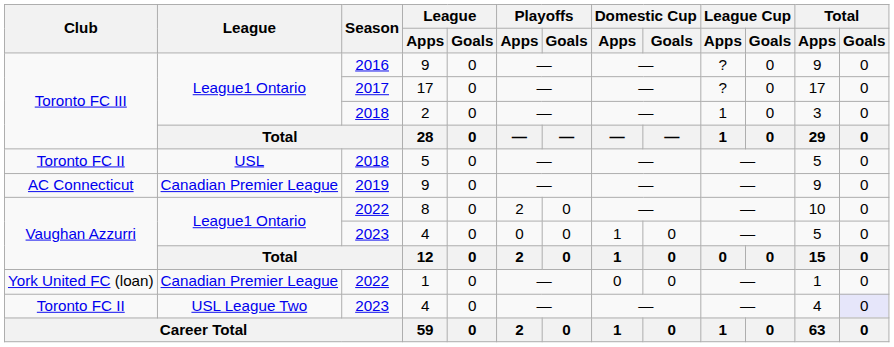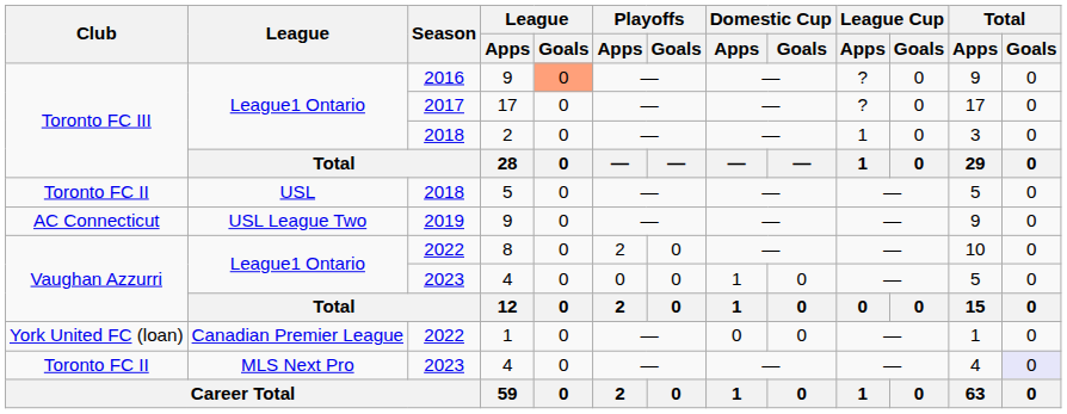 <table class="wikitable" style="text-align: center;">
 <tr>
 <th rowspan="2">Club</th>
 <th rowspan="2">League</th>
 <th rowspan="2">Season</th>
 <th colspan="2">League</th>
 <th colspan="2">Playoffs</th>
 <th colspan="2">Domestic Cup</th>
 <th colspan="2">League Cup</th>
 <th colspan="2">Total</th>
 </tr>
 <tr>
 <th>Apps</th>
 <th>Goals</th>
 <th>Apps</th>
 <th>Goals</th>
 <th>Apps</th>
 <th>Goals</th>
 <th>Apps</th>
 <th>Goals</th>
 <th>Apps</th>
 <th>Goals</th>
 </tr>
 <tr>
 <td rowspan="4"><a href='#'>Toronto FC III</a></td>
 <td rowspan="3"><a href='#'>League1 Ontario</a></td>
 <td><a href='#'>2016</a></td>
 <td>9</td>
-<td>0</td>
+<td style="background: lightsalmon;">0</td>
 <td colspan=2>—</td>
 <td colspan=2>—</td>
 <td>?</td>
 <td>0</td>
 <td>9</td>
 <td>0</td>
 </tr>
 <tr>
 <td><a href='#'>2017</a></td>
 <td>17</td>
 <td>0</td>
 <td colspan=2>—</td>
 <td colspan=2>—</td>
 <td>?</td>
 <td>0</td>
 <td>17</td>
 <td>0</td>
 </tr>
 <tr>
 <td><a href='#'>2018</a></td>
 <td>2</td>
 <td>0</td>
 <td colspan=2>—</td>
 <td colspan=2>—</td>
 <td>1</td>
 <td>0</td>
 <td>3</td>
 <td>0</td>
 </tr>
 <tr>
 <th colspan="2">Total</th>
 <th>28</th>
 <th>0</th>
 <th>—</th>
 <th>—</th>
 <th>—</th>
 <th>—</th>
 <th>1</th>
 <th>0</th>
 <th>29</th>
 <th>0</th>
 </tr>
 <tr>
 <td><a href='#'>Toronto FC II</a></td>
 <td><a href='#'>USL</a></td>
 <td><a href='#'>2018</a></td>
 <td>5</td>
 <td>0</td>
 <td colspan=2>—</td>
 <td colspan=2>—</td>
 <td colspan=2>—</td>
 <td>5</td>
 <td>0</td>
 </tr>
 <tr>
 <td><a href='#'>AC Connecticut</a></td>
-<td><a href='#'>Canadian Premier League</a></td>
+<td><a href='#'>USL League Two</a></td>
 <td><a href='#'>2019</a></td>
 <td>9</td>
 <td>0</td>
 <td colspan=2>—</td>
 <td colspan=2>—</td>
 <td colspan=2>—</td>
 <td>9</td>
 <td>0</td>
 </tr>
 <tr>
 <td rowspan=3><a href='#'>Vaughan Azzurri</a></td>
 <td rowspan=2><a href='#'>League1 Ontario</a></td>
 <td><a href='#'>2022</a></td>
 <td>8</td>
 <td>0</td>
 <td>2</td>
 <td>0</td>
 <td colspan=2>—</td>
 <td colspan=2>—</td>
 <td>10</td>
 <td>0</td>
 </tr>
 <tr>
 <td><a href='#'>2023</a></td>
 <td>4</td>
 <td>0</td>
 <td>0</td>
 <td>0</td>
 <td>1</td>
 <td>0</td>
 <td colspan=2>—</td>
 <td>5</td>
 <td>0</td>
 </tr>
 <tr>
 <th colspan="2">Total</th>
 <th>12</th>
 <th>0</th>
 <th>2</th>
 <th>0</th>
 <th>1</th>
 <th>0</th>
 <th>0</th>
 <th>0</th>
 <th>15</th>
 <th>0</th>
 </tr>
 <tr>
 <td><a href='#'>York United FC</a> (loan)</td>
 <td><a href='#'>Canadian Premier League</a></td>
 <td><a href='#'>2022</a></td>
 <td>1</td>
 <td>0</td>
 <td colspan=2>—</td>
 <td>0</td>
 <td>0</td>
 <td colspan=2>—</td>
 <td>1</td>
 <td>0</td>
 </tr>
 <tr>
 <td><a href='#'>Toronto FC II</a></td>
-<td><a href='#'>USL League Two</a></td>
+<td><a href='#'>MLS Next Pro</a></td>
 <td><a href='#'>2023</a></td>
 <td>4</td>
 <td>0</td>
 <td colspan=2>—</td>
 <td colspan=2>—</td>
 <td colspan=2>—</td>
 <td>4</td>
 <td style="background: lavender;">0</td>
 </tr>
 <tr>
 <th colspan="3">Career Total</th>
 <th>59</th>
 <th>0</th>
 <th>2</th>
 <th>0</th>
 <th>1</th>
 <th>0</th>
 <th>1</th>
 <th>0</th>
 <th>63</th>
 <th>0</th>
 </tr>
 </table>
